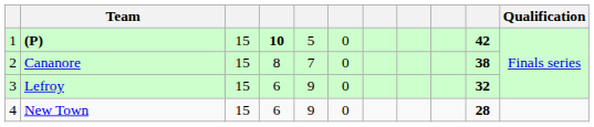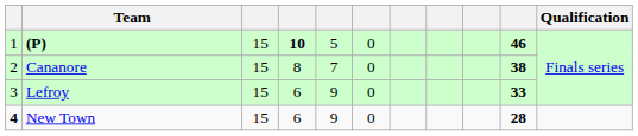 <table class="wikitable" style="text-align:center; margin-bottom:0">
 <tr>
 <th style="width:10px"></th>
 <th style="width:35%;">Team</th>
 <th style="width:30px;"></th>
 <th style="width:30px;"></th>
 <th style="width:30px;"></th>
 <th style="width:30px;"></th>
 <th style="width:30px;"></th>
 <th style="width:30px;"></th>
 <th style="width:30px;"></th>
 <th style="width:30px;"></th>
 <th>Qualification</th>
 </tr>
 <tr style="background:#ccffcc;">
 <td>1</td>
 <td style="text-align:left;"> <strong>(P)</strong></td>
 <td>15</td>
 <td><strong>10</strong></td>
 <td>5</td>
 <td>0</td>
 <td></td>
 <td></td>
 <td></td>
-<td><strong>42</strong></td>
+<td><strong>46</strong></td>
 <td rowspan=3><a href='#'>Finals series</a></td>
 </tr>
 <tr style="background:#ccffcc;">
 <td>2</td>
 <td style="text-align:left;"><a href='#'>Cananore</a></td>
 <td>15</td>
 <td>8</td>
 <td>7</td>
 <td>0</td>
 <td></td>
 <td></td>
 <td></td>
 <td><strong>38</strong></td>
 </tr>
 <tr style="background:#ccffcc;">
 <td>3</td>
 <td style="text-align:left;"><a href='#'>Lefroy</a></td>
 <td>15</td>
 <td>6</td>
 <td>9</td>
 <td>0</td>
 <td></td>
 <td></td>
 <td></td>
-<td><strong>32</strong></td>
+<td><strong>33</strong></td>
 </tr>
 <tr>
-<td>4</td>
+<td><strong>4</strong></td>
 <td style="text-align:left;"><a href='#'>New Town</a></td>
 <td>15</td>
 <td>6</td>
 <td>9</td>
 <td>0</td>
 <td></td>
 <td></td>
 <td></td>
 <td><strong>28</strong></td>
 </tr>
 </table>
